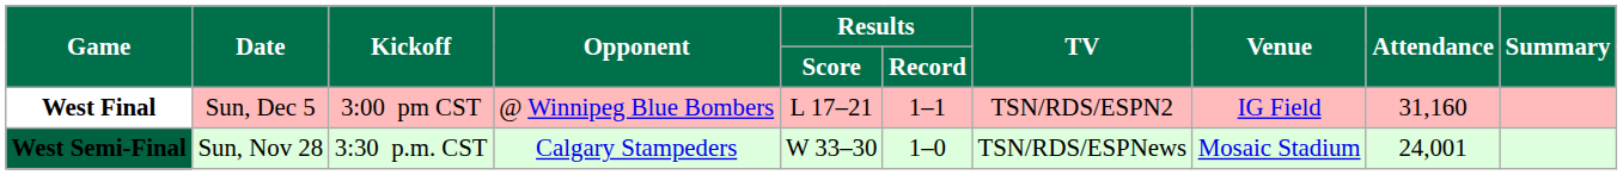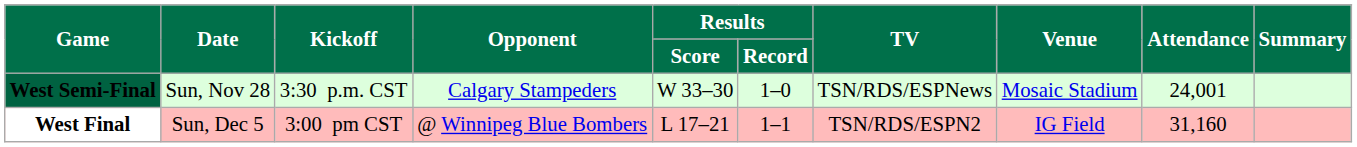 <table class="wikitable" style="font-size: 95%;">
 <tr>
 <th style="background:#00704A;color:White;" rowspan=2>Game</th>
 <th style="background:#00704A;color:White;" rowspan=2>Date</th>
 <th style="background:#00704A;color:White;" rowspan=2>Kickoff</th>
 <th style="background:#00704A;color:White;" rowspan=2>Opponent</th>
 <th style="background:#00704A;color:White;" colspan=2>Results</th>
 <th style="background:#00704A;color:White;" rowspan=2>TV</th>
 <th style="background:#00704A;color:White;" rowspan=2>Venue</th>
 <th style="background:#00704A;color:White;" rowspan=2>Attendance</th>
 <th style="background:#00704A;color:White;" rowspan=2>Summary</th>
 </tr>
 <tr>
 <th style="background:#00704A;color:White;">Score</th>
 <th style="background:#00704A;color:White;">Record</th>
 </tr>
+<tr align="center" bgcolor="#ddffdd">
+<th style="text-align:center; background:#006241;"><span><strong>West Semi-Final</strong></span></th>
+<td align="center">Sun, Nov 28</td>
+<td align="center">3:30  p.m. CST</td>
+<td align="center"><a href='#'>Calgary Stampeders</a></td>
+<td align="center">W 33–30 </td>
+<td align="center">1–0</td>
+<td align="center">TSN/RDS/ESPNews</td>
+<td align="center"><a href='#'>Mosaic Stadium</a></td>
+<td align="center">24,001</td>
+<td align="center"></td>
+</tr>
 <tr align="center" bgcolor="#ffbbbb">
 <th style="text-align:center; background:white;"><span><strong>West Final</strong></span></th>
 <td align="center">Sun, Dec 5</td>
 <td align="center">3:00  pm CST</td>
 <td align="center">@ <a href='#'>Winnipeg Blue Bombers</a></td>
 <td align="center">L 17–21</td>
 <td align="center">1–1</td>
 <td align="center">TSN/RDS/ESPN2</td>
 <td align="center"><a href='#'>IG Field</a></td>
 <td align="center">31,160</td>
 <td align="center"></td>
 </tr>
-<tr align="center" bgcolor="#ddffdd">
-<th style="text-align:center; background:#006241;"><span><strong>West Semi-Final</strong></span></th>
-<td align="center">Sun, Nov 28</td>
-<td align="center">3:30  p.m. CST</td>
-<td align="center"><a href='#'>Calgary Stampeders</a></td>
-<td align="center">W 33–30 </td>
-<td align="center">1–0</td>
-<td align="center">TSN/RDS/ESPNews</td>
-<td align="center"><a href='#'>Mosaic Stadium</a></td>
-<td align="center">24,001</td>
-<td align="center"></td>
-</tr>
 </table>
